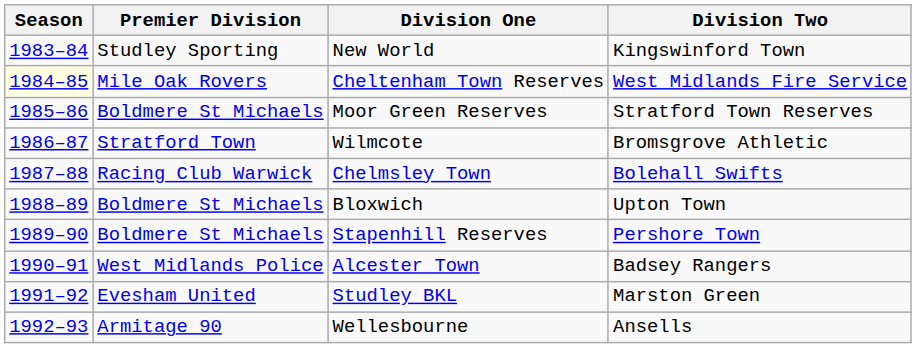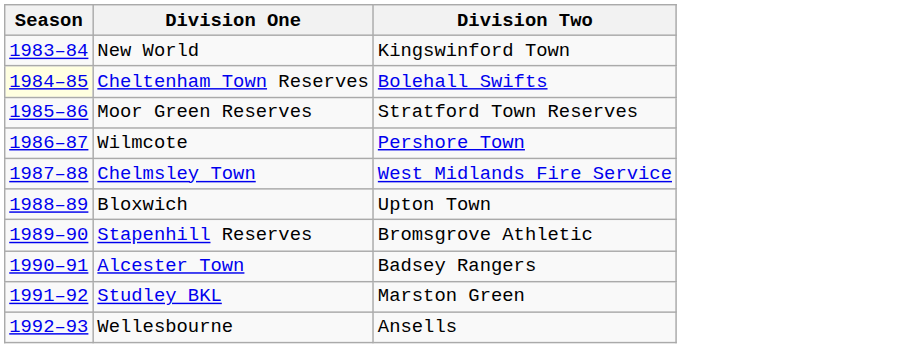 <table class="wikitable" style="text-align: left">
 <tr>
 <th>Season</th>
-<th>Premier Division</th>
 <th>Division One</th>
 <th>Division Two</th>
 </tr>
 <tr>
 <td><a href='#'>1983–84</a></td>
-<td>Studley Sporting</td>
 <td>New World</td>
 <td>Kingswinford Town</td>
 </tr>
 <tr>
 <td style="background: lightyellow;"><a href='#'>1984–85</a></td>
-<td><a href='#'>Mile Oak Rovers</a></td>
 <td><a href='#'>Cheltenham Town</a> Reserves</td>
-<td><a href='#'>West Midlands Fire Service</a></td>
+<td><a href='#'>Bolehall Swifts</a></td>
 </tr>
 <tr>
 <td><a href='#'>1985–86</a></td>
-<td><a href='#'>Boldmere St Michaels</a></td>
 <td>Moor Green Reserves</td>
 <td>Stratford Town Reserves</td>
 </tr>
 <tr>
 <td><a href='#'>1986–87</a></td>
-<td><a href='#'>Stratford Town</a></td>
 <td>Wilmcote</td>
-<td>Bromsgrove Athletic</td>
+<td><a href='#'>Pershore Town</a></td>
 </tr>
 <tr>
 <td><a href='#'>1987–88</a></td>
-<td><a href='#'>Racing Club Warwick</a></td>
 <td><a href='#'>Chelmsley Town</a></td>
-<td><a href='#'>Bolehall Swifts</a></td>
+<td><a href='#'>West Midlands Fire Service</a></td>
 </tr>
 <tr>
 <td><a href='#'>1988–89</a></td>
-<td><a href='#'>Boldmere St Michaels</a></td>
 <td>Bloxwich</td>
 <td>Upton Town</td>
 </tr>
 <tr>
 <td><a href='#'>1989–90</a></td>
-<td><a href='#'>Boldmere St Michaels</a></td>
 <td><a href='#'>Stapenhill</a> Reserves</td>
-<td><a href='#'>Pershore Town</a></td>
+<td>Bromsgrove Athletic</td>
 </tr>
 <tr>
 <td><a href='#'>1990–91</a></td>
-<td><a href='#'>West Midlands Police</a></td>
 <td><a href='#'>Alcester Town</a></td>
 <td>Badsey Rangers</td>
 </tr>
 <tr>
 <td><a href='#'>1991–92</a></td>
-<td><a href='#'>Evesham United</a></td>
 <td><a href='#'>Studley BKL</a></td>
 <td>Marston Green</td>
 </tr>
 <tr>
 <td><a href='#'>1992–93</a></td>
-<td><a href='#'>Armitage 90</a></td>
 <td>Wellesbourne</td>
 <td>Ansells</td>
 </tr>
 </table>
